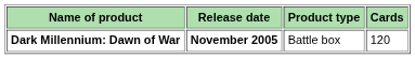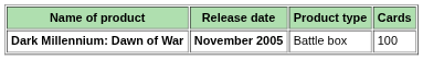 <table border="1" cellpadding="5">
 <tr>
 <th style="background:#afdfaf;">Name of product</th>
 <th style="background:#afdfaf;">Release date</th>
 <th style="background:#afdfaf;">Product type</th>
 <th style="background:#afdfaf;">Cards</th>
 </tr>
 <tr>
 <td><strong>Dark Millennium: Dawn of War</strong></td>
 <td><strong>November 2005</strong></td>
 <td>Battle box</td>
-<td>120</td>
+<td>100</td>
 </tr>
 </table>
